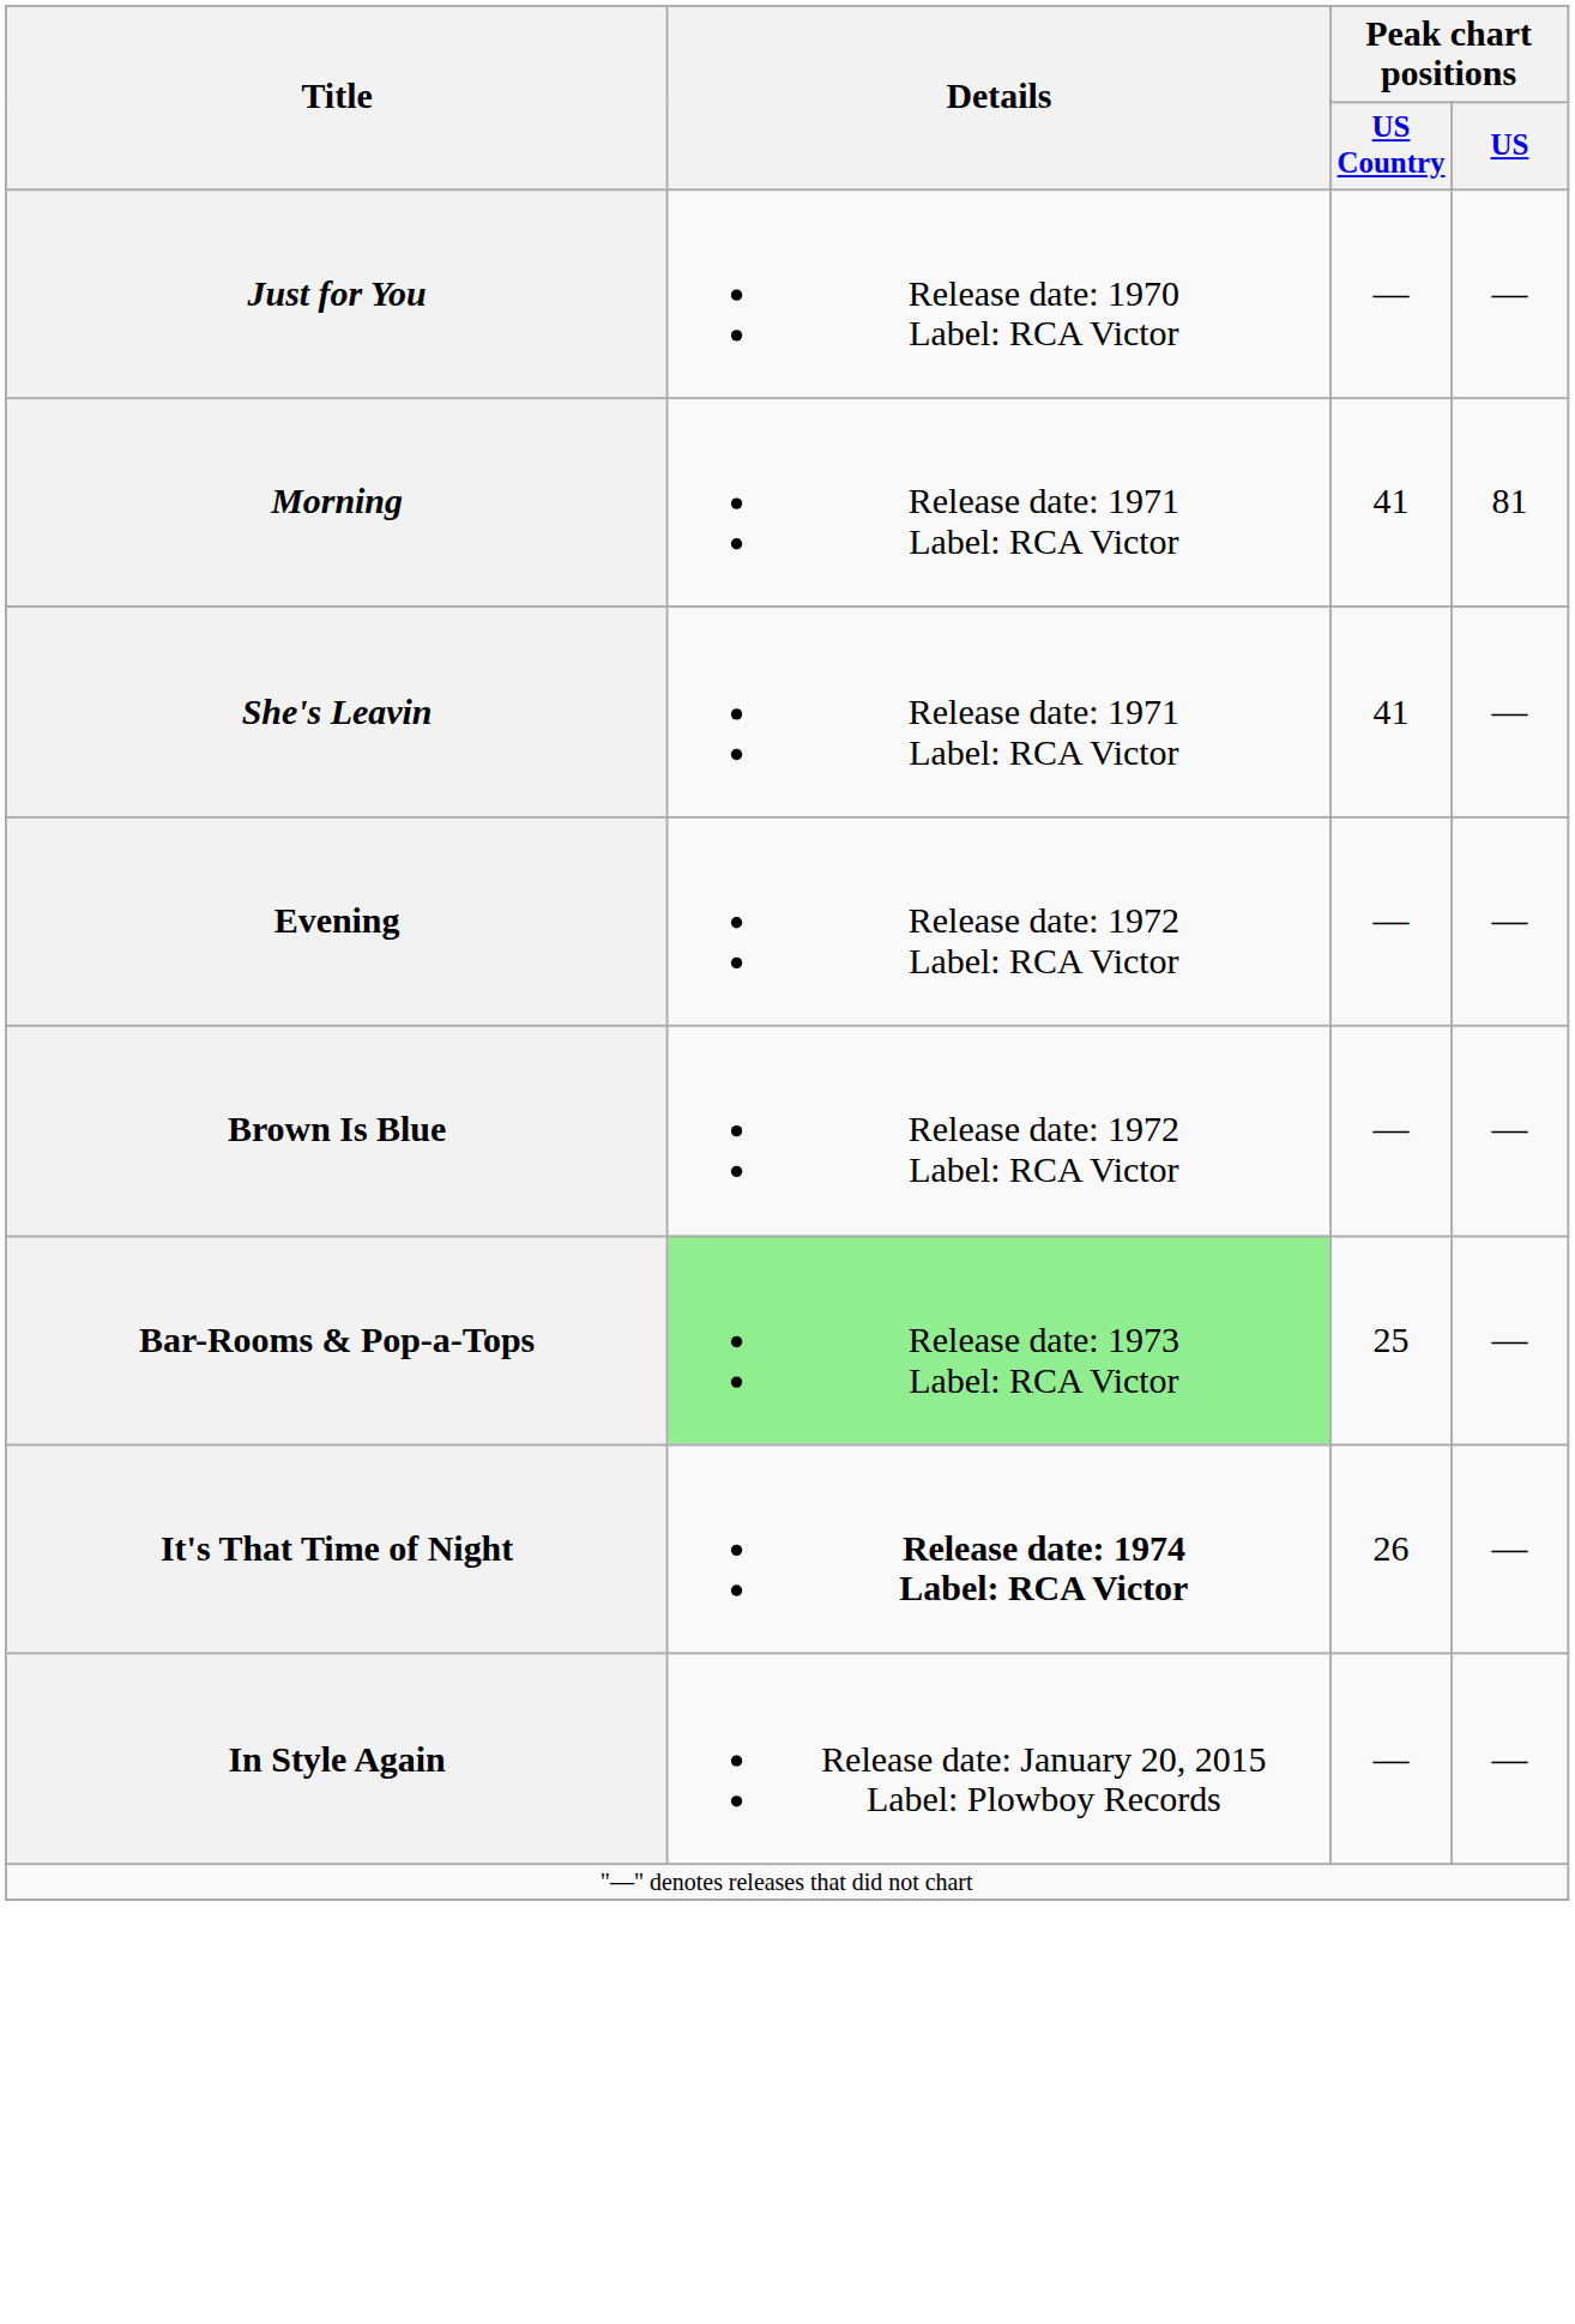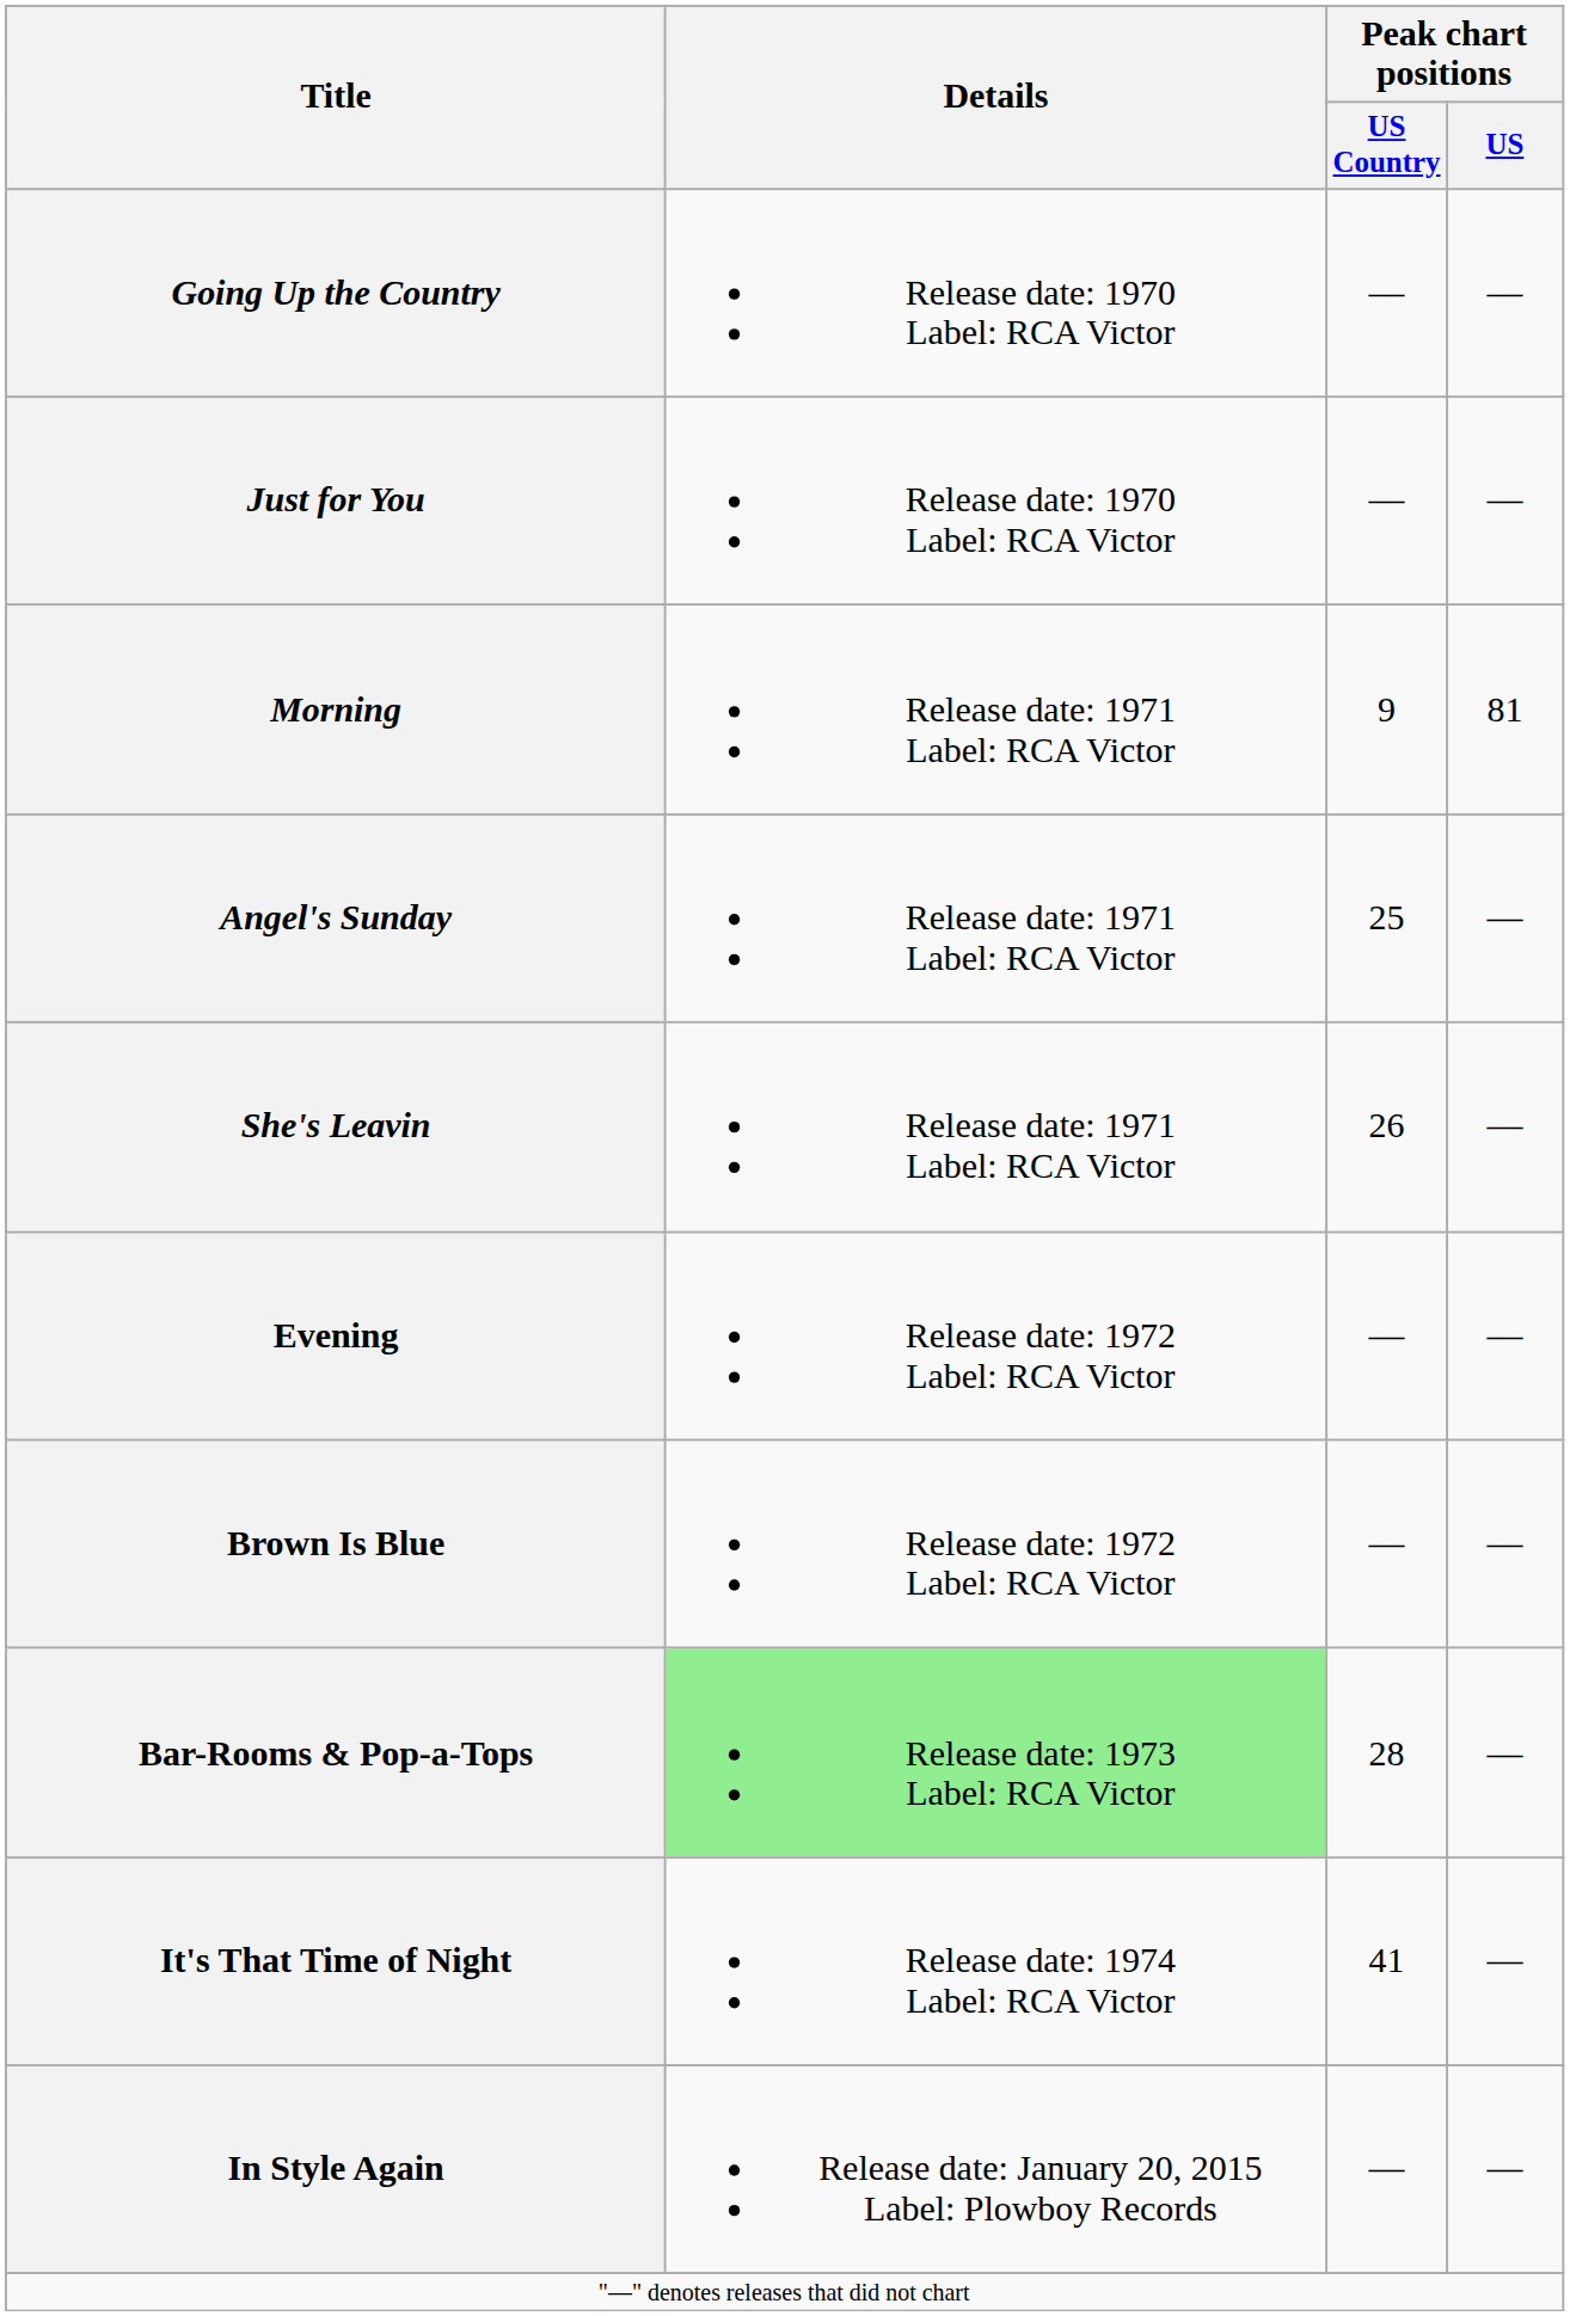 <table class="wikitable plainrowheaders" style="text-align:center;">
 <tr>
 <th rowspan="2" style="width:18em;">Title</th>
 <th rowspan="2" style="width:18em;">Details</th>
 <th colspan="2">Peak chart<br>positions</th>
 </tr>
 <tr style="font-size:smaller;">
 <th width="45"><a href='#'>US Country</a></th>
 <th width="45"><a href='#'>US</a></th>
 </tr>
 <tr>
+<th scope="row"><em>Going Up the Country</em></th>
+<td><br><ul><li>Release date: 1970</li><li>Label: RCA Victor</li></ul></td>
+<td>—</td>
+<td>—</td>
+</tr>
+<tr>
 <th scope="row"><em>Just for You</em></th>
 <td><br><ul><li>Release date: 1970</li><li>Label: RCA Victor</li></ul></td>
 <td>—</td>
 <td>—</td>
 </tr>
 <tr>
 <th scope="row"><em>Morning</em></th>
 <td><br><ul><li>Release date: 1971</li><li>Label: RCA Victor</li></ul></td>
-<td>41</td>
+<td>9</td>
 <td>81</td>
+</tr>
+<tr>
+<th scope="row"><em>Angel's Sunday</em></th>
+<td><br><ul><li>Release date: 1971</li><li>Label: RCA Victor</li></ul></td>
+<td>25</td>
+<td>—</td>
 </tr>
 <tr>
 <th scope="row"><em>She's Leavin<strong></th>
 <td><br><ul><li>Release date: 1971</li><li>Label: RCA Victor</li></ul></td>
-<td>41</td>
+<td>26</td>
 <td>—</td>
 </tr>
 <tr>
 <th scope="row"></em>Evening<em></th>
 <td><br><ul><li>Release date: 1972</li><li>Label: RCA Victor</li></ul></td>
 <td>—</td>
 <td>—</td>
 </tr>
 <tr>
 <th scope="row"></em>Brown Is Blue<em></th>
 <td><br><ul><li>Release date: 1972</li><li>Label: RCA Victor</li></ul></td>
 <td>—</td>
 <td>—</td>
 </tr>
 <tr>
 <th scope="row"></em>Bar-Rooms & Pop-a-Tops<em></th>
 <td style="background: lightgreen;"><br><ul><li>Release date: 1973</li><li>Label: RCA Victor</li></ul></td>
-<td>25</td>
+<td>28</td>
 <td>—</td>
 </tr>
 <tr>
 <th scope="row"></em>It's That Time of Night<em></th>
-<td><strong><br><ul><li>Release date: 1974</li><li>Label: RCA Victor</li></ul></strong></td>
-<td>26</td>
+<td><br><ul><li>Release date: 1974</li><li>Label: RCA Victor</li></ul></td>
+<td>41</td>
 <td>—</td>
 </tr>
 <tr>
 <th scope="row"></em>In Style Again<em></th>
 <td><br><ul><li>Release date: January 20, 2015</li><li>Label: Plowboy Records</li></ul></td>
 <td>—</td>
 <td>—</td>
 </tr>
 <tr>
 <td colspan="4" style="font-size: 8pt">"—" denotes releases that did not chart</td>
 </tr>
 <tr>
 </tr>
 </table>
